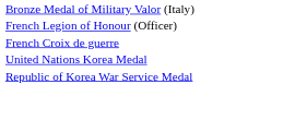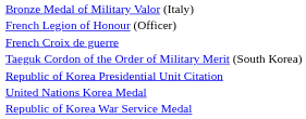 <table>
 <tr>
 <td></td>
 <td><a href='#'>Bronze Medal of Military Valor</a> (Italy)</td>
 </tr>
 <tr>
 <td></td>
 <td><a href='#'>French Legion of Honour</a> (Officer)</td>
 </tr>
 <tr>
 <td></td>
 <td><a href='#'>French Croix de guerre</a></td>
 </tr>
 <tr>
 <td></td>
+<td><a href='#'>Taeguk Cordon of the Order of Military Merit</a> (South Korea)</td>
+</tr>
+<tr>
+<td></td>
+<td><a href='#'>Republic of Korea Presidential Unit Citation</a></td>
+</tr>
+<tr>
+<td></td>
 <td><a href='#'>United Nations Korea Medal</a></td>
 </tr>
 <tr>
 <td></td>
 <td><a href='#'>Republic of Korea War Service Medal</a></td>
 </tr>
 </table>
